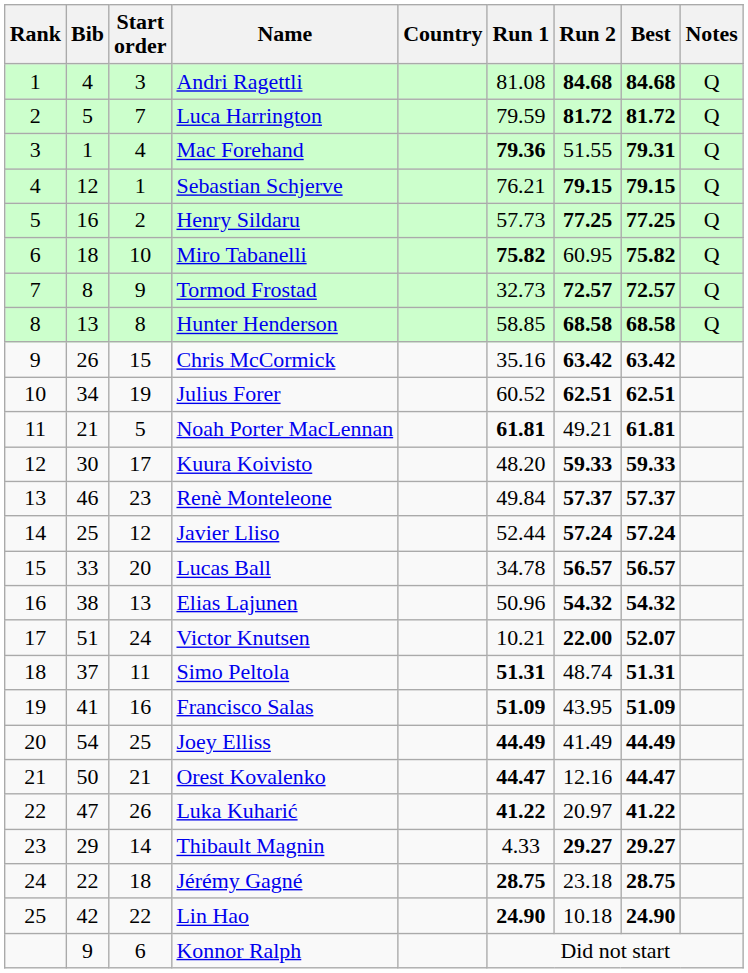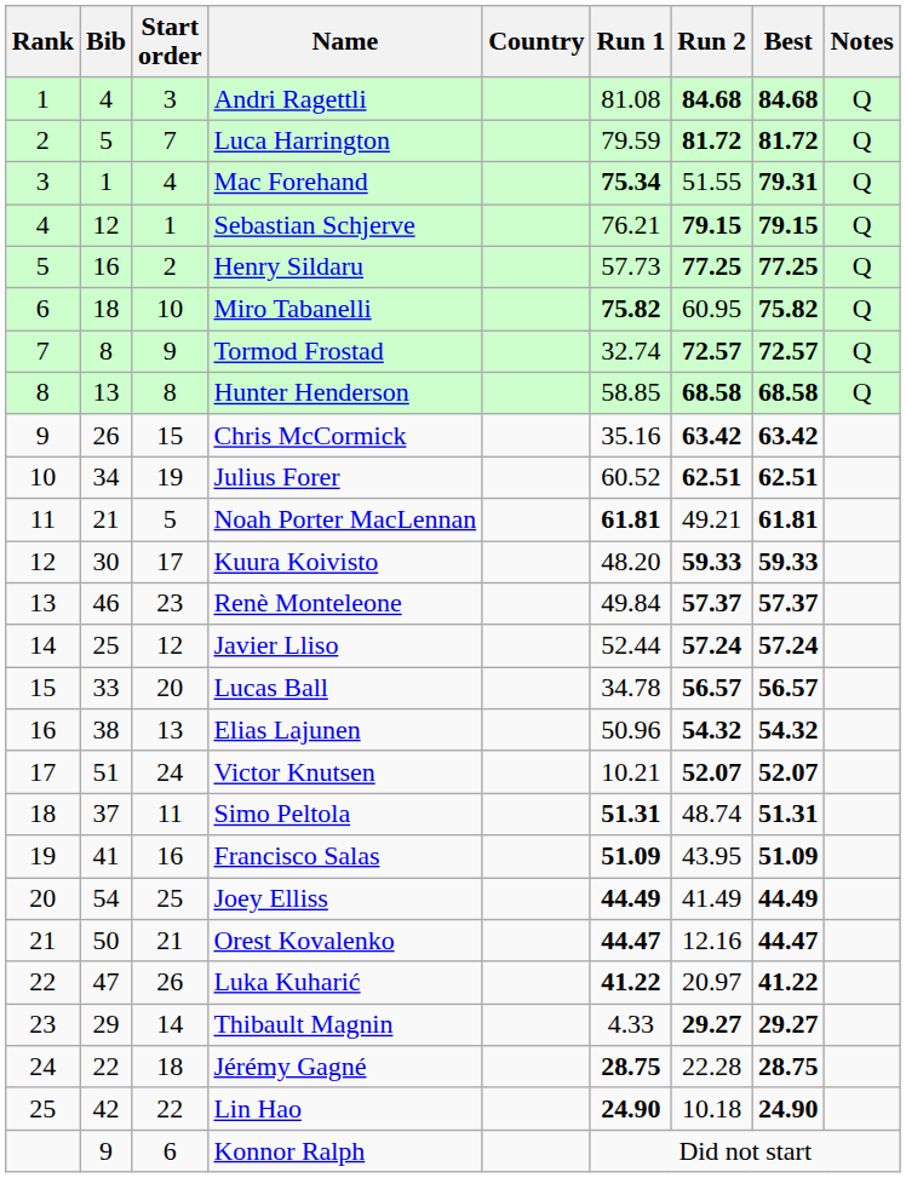 <table class="wikitable sortable" style="text-align:center">
 <tr>
 <th>Rank</th>
 <th>Bib</th>
 <th>Start<br>order</th>
 <th>Name</th>
 <th>Country</th>
 <th>Run 1</th>
 <th>Run 2</th>
 <th>Best</th>
 <th>Notes</th>
 </tr>
 <tr bgcolor=ccffcc>
 <td>1</td>
 <td>4</td>
 <td>3</td>
 <td align=left><a href='#'>Andri Ragettli</a></td>
 <td align=left></td>
 <td>81.08</td>
 <td><strong>84.68</strong></td>
 <td><strong>84.68</strong></td>
 <td>Q</td>
 </tr>
 <tr bgcolor=ccffcc>
 <td>2</td>
 <td>5</td>
 <td>7</td>
 <td align=left><a href='#'>Luca Harrington</a></td>
 <td align=left></td>
 <td>79.59</td>
 <td><strong>81.72</strong></td>
 <td><strong>81.72</strong></td>
 <td>Q</td>
 </tr>
 <tr bgcolor=ccffcc>
 <td>3</td>
 <td>1</td>
 <td>4</td>
 <td align=left><a href='#'>Mac Forehand</a></td>
 <td align=left></td>
-<td><strong>79.36</strong></td>
+<td><strong>75.34</strong></td>
 <td>51.55</td>
 <td><strong>79.31</strong></td>
 <td>Q</td>
 </tr>
 <tr bgcolor=ccffcc>
 <td>4</td>
 <td>12</td>
 <td>1</td>
 <td align=left><a href='#'>Sebastian Schjerve</a></td>
 <td align=left></td>
 <td>76.21</td>
 <td><strong>79.15</strong></td>
 <td><strong>79.15</strong></td>
 <td>Q</td>
 </tr>
 <tr bgcolor=ccffcc>
 <td>5</td>
 <td>16</td>
 <td>2</td>
 <td align=left><a href='#'>Henry Sildaru</a></td>
 <td align=left></td>
 <td>57.73</td>
 <td><strong>77.25</strong></td>
 <td><strong>77.25</strong></td>
 <td>Q</td>
 </tr>
 <tr bgcolor=ccffcc>
 <td>6</td>
 <td>18</td>
 <td>10</td>
 <td align=left><a href='#'>Miro Tabanelli</a></td>
 <td align=left></td>
 <td><strong>75.82</strong></td>
 <td>60.95</td>
 <td><strong>75.82</strong></td>
 <td>Q</td>
 </tr>
 <tr bgcolor=ccffcc>
 <td>7</td>
 <td>8</td>
 <td>9</td>
 <td align=left><a href='#'>Tormod Frostad</a></td>
 <td align=left></td>
-<td>32.73</td>
+<td>32.74</td>
 <td><strong>72.57</strong></td>
 <td><strong>72.57</strong></td>
 <td>Q</td>
 </tr>
 <tr bgcolor=ccffcc>
 <td>8</td>
 <td>13</td>
 <td>8</td>
 <td align=left><a href='#'>Hunter Henderson</a></td>
 <td align=left></td>
 <td>58.85</td>
 <td><strong>68.58</strong></td>
 <td><strong>68.58</strong></td>
 <td>Q</td>
 </tr>
 <tr>
 <td>9</td>
 <td>26</td>
 <td>15</td>
 <td align=left><a href='#'>Chris McCormick</a></td>
 <td align=left></td>
 <td>35.16</td>
 <td><strong>63.42</strong></td>
 <td><strong>63.42</strong></td>
 <td></td>
 </tr>
 <tr>
 <td>10</td>
 <td>34</td>
 <td>19</td>
 <td align=left><a href='#'>Julius Forer</a></td>
 <td align=left></td>
 <td>60.52</td>
 <td><strong>62.51</strong></td>
 <td><strong>62.51</strong></td>
 <td></td>
 </tr>
 <tr>
 <td>11</td>
 <td>21</td>
 <td>5</td>
 <td align=left><a href='#'>Noah Porter MacLennan</a></td>
 <td align=left></td>
 <td><strong>61.81</strong></td>
 <td>49.21</td>
 <td><strong>61.81</strong></td>
 <td></td>
 </tr>
 <tr>
 <td>12</td>
 <td>30</td>
 <td>17</td>
 <td align=left><a href='#'>Kuura Koivisto</a></td>
 <td align=left></td>
 <td>48.20</td>
 <td><strong>59.33</strong></td>
 <td><strong>59.33</strong></td>
 <td></td>
 </tr>
 <tr>
 <td>13</td>
 <td>46</td>
 <td>23</td>
 <td align=left><a href='#'>Renè Monteleone</a></td>
 <td align=left></td>
 <td>49.84</td>
 <td><strong>57.37</strong></td>
 <td><strong>57.37</strong></td>
 <td></td>
 </tr>
 <tr>
 <td>14</td>
 <td>25</td>
 <td>12</td>
 <td align=left><a href='#'>Javier Lliso</a></td>
 <td align=left></td>
 <td>52.44</td>
 <td><strong>57.24</strong></td>
 <td><strong>57.24</strong></td>
 <td></td>
 </tr>
 <tr>
 <td>15</td>
 <td>33</td>
 <td>20</td>
 <td align=left><a href='#'>Lucas Ball</a></td>
 <td align=left></td>
 <td>34.78</td>
 <td><strong>56.57</strong></td>
 <td><strong>56.57</strong></td>
 <td></td>
 </tr>
 <tr>
 <td>16</td>
 <td>38</td>
 <td>13</td>
 <td align=left><a href='#'>Elias Lajunen</a></td>
 <td align=left></td>
 <td>50.96</td>
 <td><strong>54.32</strong></td>
 <td><strong>54.32</strong></td>
 <td></td>
 </tr>
 <tr>
 <td>17</td>
 <td>51</td>
 <td>24</td>
 <td align=left><a href='#'>Victor Knutsen</a></td>
 <td align=left></td>
 <td>10.21</td>
-<td><strong>22.00</strong></td>
+<td><strong>52.07</strong></td>
 <td><strong>52.07</strong></td>
 <td></td>
 </tr>
 <tr>
 <td>18</td>
 <td>37</td>
 <td>11</td>
 <td align=left><a href='#'>Simo Peltola</a></td>
 <td align=left></td>
 <td><strong>51.31</strong></td>
 <td>48.74</td>
 <td><strong>51.31</strong></td>
 <td></td>
 </tr>
 <tr>
 <td>19</td>
 <td>41</td>
 <td>16</td>
 <td align=left><a href='#'>Francisco Salas</a></td>
 <td align=left></td>
 <td><strong>51.09</strong></td>
 <td>43.95</td>
 <td><strong>51.09</strong></td>
 <td></td>
 </tr>
 <tr>
 <td>20</td>
 <td>54</td>
 <td>25</td>
 <td align=left><a href='#'>Joey Elliss</a></td>
 <td align=left></td>
 <td><strong>44.49</strong></td>
 <td>41.49</td>
 <td><strong>44.49</strong></td>
 <td></td>
 </tr>
 <tr>
 <td>21</td>
 <td>50</td>
 <td>21</td>
 <td align=left><a href='#'>Orest Kovalenko</a></td>
 <td align=left></td>
 <td><strong>44.47</strong></td>
 <td>12.16</td>
 <td><strong>44.47</strong></td>
 <td></td>
 </tr>
 <tr>
 <td>22</td>
 <td>47</td>
 <td>26</td>
 <td align=left><a href='#'>Luka Kuharić</a></td>
 <td align=left></td>
 <td><strong>41.22</strong></td>
 <td>20.97</td>
 <td><strong>41.22</strong></td>
 <td></td>
 </tr>
 <tr>
 <td>23</td>
 <td>29</td>
 <td>14</td>
 <td align=left><a href='#'>Thibault Magnin</a></td>
 <td align=left></td>
 <td>4.33</td>
 <td><strong>29.27</strong></td>
 <td><strong>29.27</strong></td>
 <td></td>
 </tr>
 <tr>
 <td>24</td>
 <td>22</td>
 <td>18</td>
 <td align=left><a href='#'>Jérémy Gagné</a></td>
 <td align=left></td>
 <td><strong>28.75</strong></td>
-<td>23.18</td>
+<td>22.28</td>
 <td><strong>28.75</strong></td>
 <td></td>
 </tr>
 <tr>
 <td>25</td>
 <td>42</td>
 <td>22</td>
 <td align=left><a href='#'>Lin Hao</a></td>
 <td align=left></td>
 <td><strong>24.90</strong></td>
 <td>10.18</td>
 <td><strong>24.90</strong></td>
 <td></td>
 </tr>
 <tr>
 <td></td>
 <td>9</td>
 <td>6</td>
 <td align=left><a href='#'>Konnor Ralph</a></td>
 <td align=left></td>
 <td colspan=4>Did not start</td>
 </tr>
 </table>
